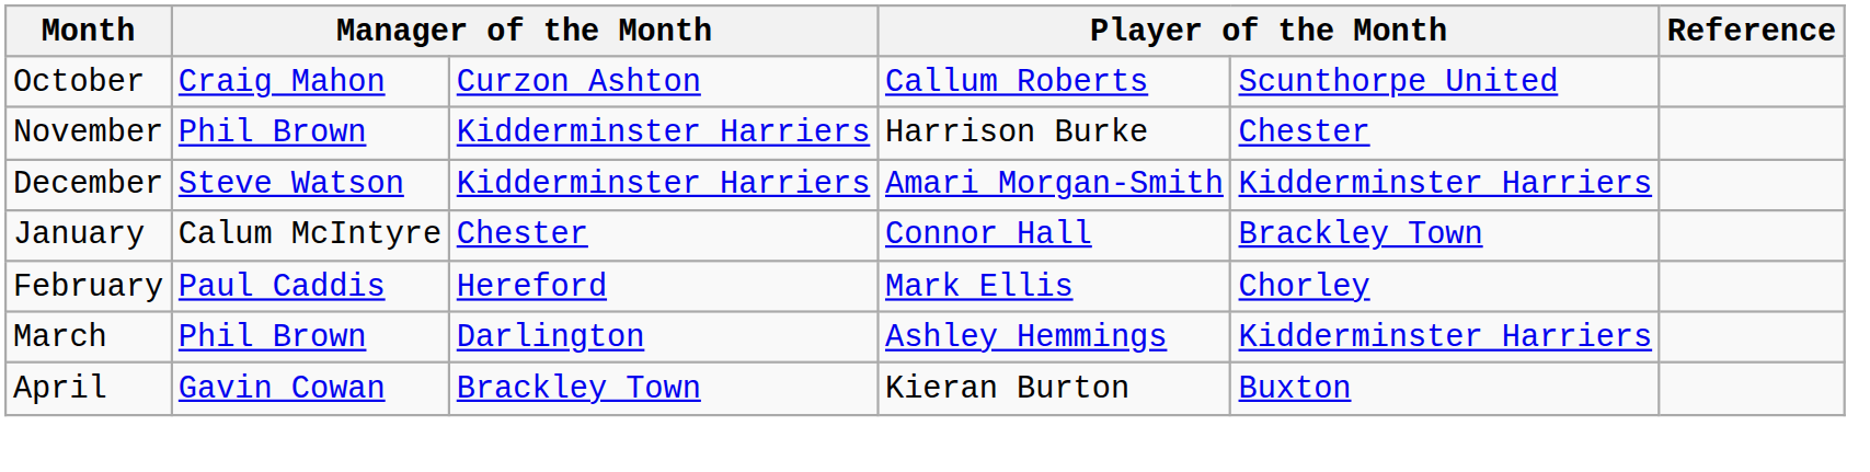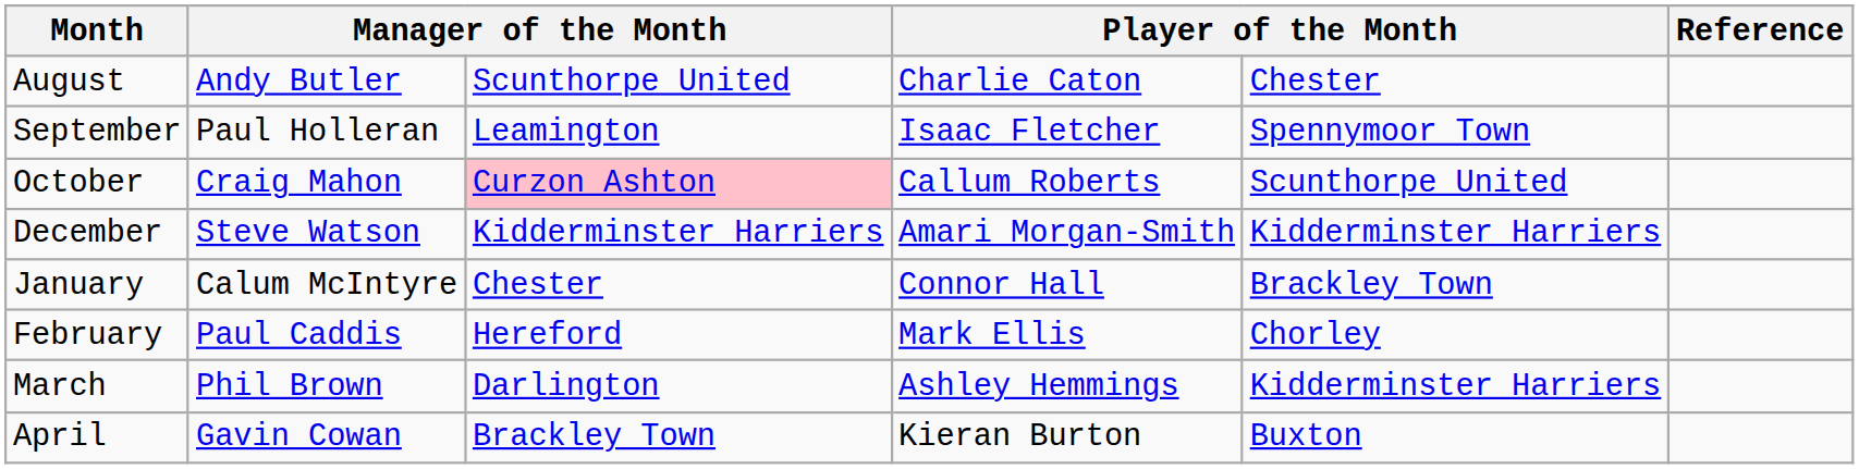 <table class="wikitable">
 <tr>
 <th rowspan="1">Month</th>
 <th colspan="2">Manager of the Month</th>
 <th colspan="2">Player of the Month</th>
 <th rowspan="1">Reference</th>
 </tr>
 <tr>
-<td>October</td>
-<td> <a href='#'>Craig Mahon</a></td>
-<td><a href='#'>Curzon Ashton</a></td>
-<td> <a href='#'>Callum Roberts</a></td>
+<td>August</td>
+<td> <a href='#'>Andy Butler</a></td>
 <td><a href='#'>Scunthorpe United</a></td>
+<td> <a href='#'>Charlie Caton</a></td>
+<td><a href='#'>Chester</a></td>
 <td></td>
 </tr>
 <tr>
-<td>November</td>
-<td> <a href='#'>Phil Brown</a></td>
-<td><a href='#'>Kidderminster Harriers</a></td>
-<td> Harrison Burke</td>
-<td><a href='#'>Chester</a></td>
+<td>September</td>
+<td> Paul Holleran</td>
+<td><a href='#'>Leamington</a></td>
+<td> <a href='#'>Isaac Fletcher</a></td>
+<td><a href='#'>Spennymoor Town</a></td>
+<td></td>
+</tr>
+<tr>
+<td>October</td>
+<td> <a href='#'>Craig Mahon</a></td>
+<td style="background: pink;"><a href='#'>Curzon Ashton</a></td>
+<td> <a href='#'>Callum Roberts</a></td>
+<td><a href='#'>Scunthorpe United</a></td>
 <td></td>
 </tr>
 <tr>
 <td>December</td>
 <td> <a href='#'>Steve Watson</a></td>
 <td><a href='#'>Kidderminster Harriers</a></td>
 <td> <a href='#'>Amari Morgan-Smith</a></td>
 <td><a href='#'>Kidderminster Harriers</a></td>
 <td></td>
 </tr>
 <tr>
 <td>January</td>
 <td> Calum McIntyre</td>
 <td><a href='#'>Chester</a></td>
 <td> <a href='#'>Connor Hall</a></td>
 <td><a href='#'>Brackley Town</a></td>
 <td></td>
 </tr>
 <tr>
 <td>February</td>
 <td> <a href='#'>Paul Caddis</a></td>
 <td><a href='#'>Hereford</a></td>
 <td> <a href='#'>Mark Ellis</a></td>
 <td><a href='#'>Chorley</a></td>
 <td></td>
 </tr>
 <tr>
 <td>March</td>
 <td> <a href='#'>Phil Brown</a></td>
 <td><a href='#'>Darlington</a></td>
 <td> <a href='#'>Ashley Hemmings</a></td>
 <td><a href='#'>Kidderminster Harriers</a></td>
 <td></td>
 </tr>
 <tr>
 <td>April</td>
 <td> <a href='#'>Gavin Cowan</a></td>
 <td><a href='#'>Brackley Town</a></td>
 <td> Kieran Burton</td>
 <td><a href='#'>Buxton</a></td>
 <td></td>
 </tr>
 </table>
